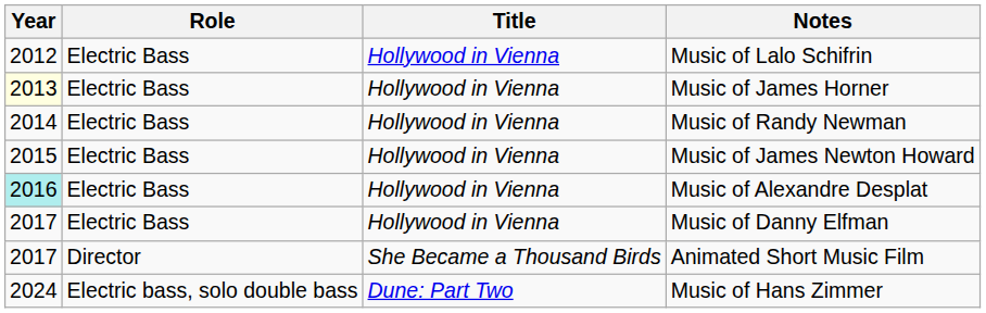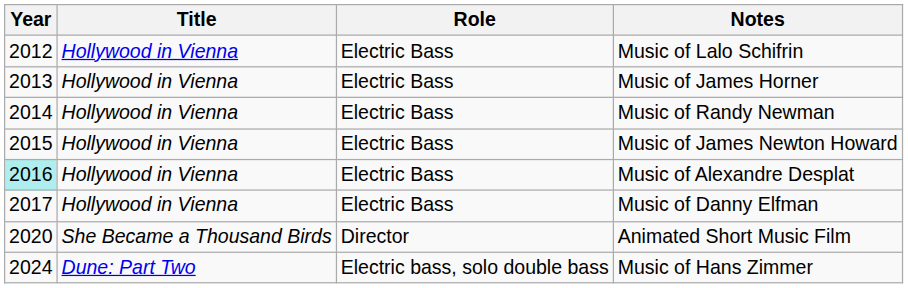 <table class="wikitable sortable">
 <tr>
 <th>Year</th>
+<th>Title</th>
 <th>Role</th>
-<th>Title</th>
 <th class="unsortable">Notes</th>
 </tr>
 <tr>
 <td>2012</td>
+<td><em><a href='#'>Hollywood in Vienna</a></em></td>
 <td>Electric Bass</td>
-<td><em><a href='#'>Hollywood in Vienna</a></em></td>
 <td>Music of Lalo Schifrin</td>
 </tr>
 <tr>
-<td style="background: lightyellow;">2013</td>
+<td>2013</td>
+<td><em>Hollywood in Vienna</em></td>
 <td>Electric Bass</td>
-<td><em>Hollywood in Vienna</em></td>
 <td>Music of James Horner</td>
 </tr>
 <tr>
 <td>2014</td>
+<td><em>Hollywood in Vienna</em></td>
 <td>Electric Bass</td>
-<td><em>Hollywood in Vienna</em></td>
 <td>Music of Randy Newman</td>
 </tr>
 <tr>
 <td>2015</td>
+<td><em>Hollywood in Vienna</em></td>
 <td>Electric Bass</td>
-<td><em>Hollywood in Vienna</em></td>
 <td>Music of James Newton Howard</td>
 </tr>
 <tr>
 <td style="background: paleturquoise;">2016</td>
+<td><em>Hollywood in Vienna</em></td>
 <td>Electric Bass</td>
-<td><em>Hollywood in Vienna</em></td>
 <td>Music of Alexandre Desplat</td>
 </tr>
 <tr>
 <td>2017</td>
+<td><em>Hollywood in Vienna</em></td>
 <td>Electric Bass</td>
-<td><em>Hollywood in Vienna</em></td>
 <td>Music of Danny Elfman</td>
 </tr>
 <tr>
-<td>2017</td>
+<td>2020</td>
+<td><em>She Became a Thousand Birds</em></td>
 <td>Director</td>
-<td><em>She Became a Thousand Birds</em></td>
 <td>Animated Short Music Film</td>
 </tr>
 <tr>
 <td>2024</td>
+<td><em><a href='#'>Dune: Part Two</a></em></td>
 <td>Electric bass, solo double bass</td>
-<td><em><a href='#'>Dune: Part Two</a></em></td>
 <td>Music of Hans Zimmer</td>
 </tr>
 </table>
